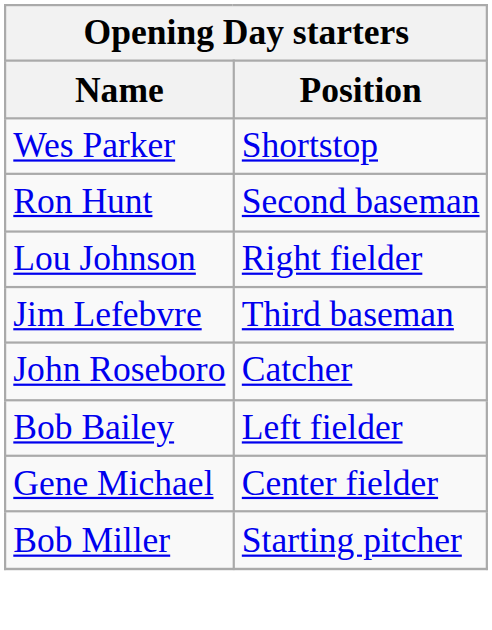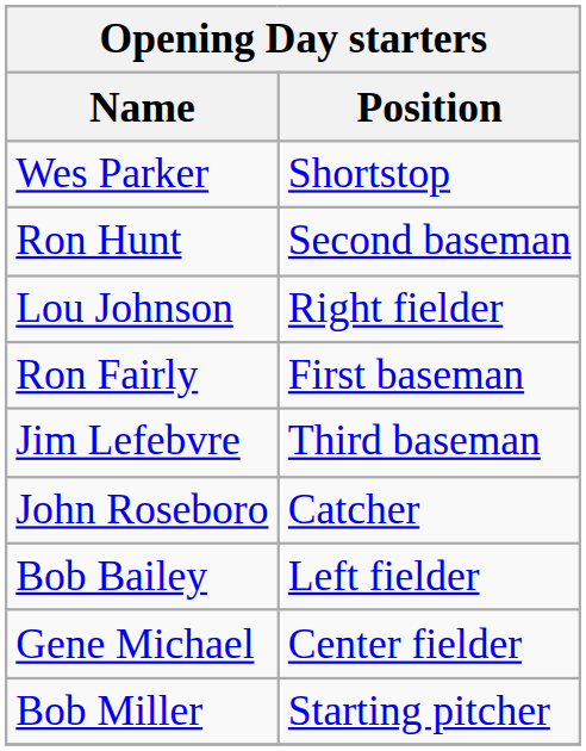 <table class="wikitable" style="text-align:left">
 <tr>
 <th colspan="2">Opening Day starters</th>
 </tr>
 <tr>
 <th>Name</th>
 <th>Position</th>
 </tr>
 <tr>
 <td><a href='#'>Wes Parker</a></td>
 <td><a href='#'>Shortstop</a></td>
 </tr>
 <tr>
 <td><a href='#'>Ron Hunt</a></td>
 <td><a href='#'>Second baseman</a></td>
 </tr>
 <tr>
 <td><a href='#'>Lou Johnson</a></td>
 <td><a href='#'>Right fielder</a></td>
+</tr>
+<tr>
+<td><a href='#'>Ron Fairly</a></td>
+<td><a href='#'>First baseman</a></td>
 </tr>
 <tr>
 <td><a href='#'>Jim Lefebvre</a></td>
 <td><a href='#'>Third baseman</a></td>
 </tr>
 <tr>
 <td><a href='#'>John Roseboro</a></td>
 <td><a href='#'>Catcher</a></td>
 </tr>
 <tr>
 <td><a href='#'>Bob Bailey</a></td>
 <td><a href='#'>Left fielder</a></td>
 </tr>
 <tr>
 <td><a href='#'>Gene Michael</a></td>
 <td><a href='#'>Center fielder</a></td>
 </tr>
 <tr>
 <td><a href='#'>Bob Miller</a></td>
 <td><a href='#'>Starting pitcher</a></td>
 </tr>
 <tr>
 </tr>
 </table>
